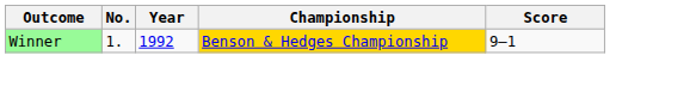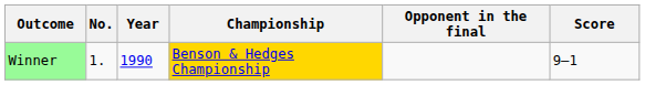 <table class="sortable wikitable">
 <tr>
 <th width="80">Outcome</th>
 <th width="20">No.</th>
 <th width="50">Year</th>
 <th width="250">Championship</th>
+<th width="200">Opponent in the final</th>
 <th width="100">Score</th>
 </tr>
 <tr>
 <td style="background:#98FB98">Winner</td>
 <td>1.</td>
-<td><a href='#'>1992</a></td>
+<td><a href='#'>1990</a></td>
 <td style="background: gold;"><a href='#'>Benson & Hedges Championship</a></td>
+<td> </td>
 <td>9–1</td>
 </tr>
 </table>
